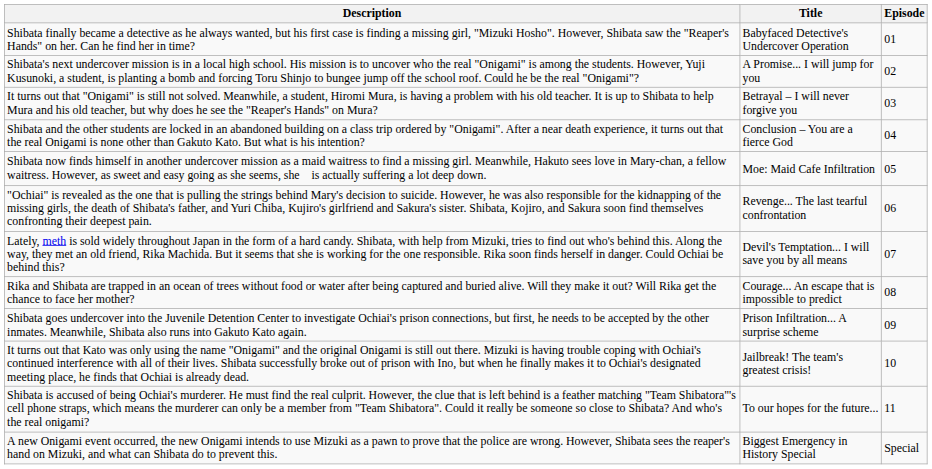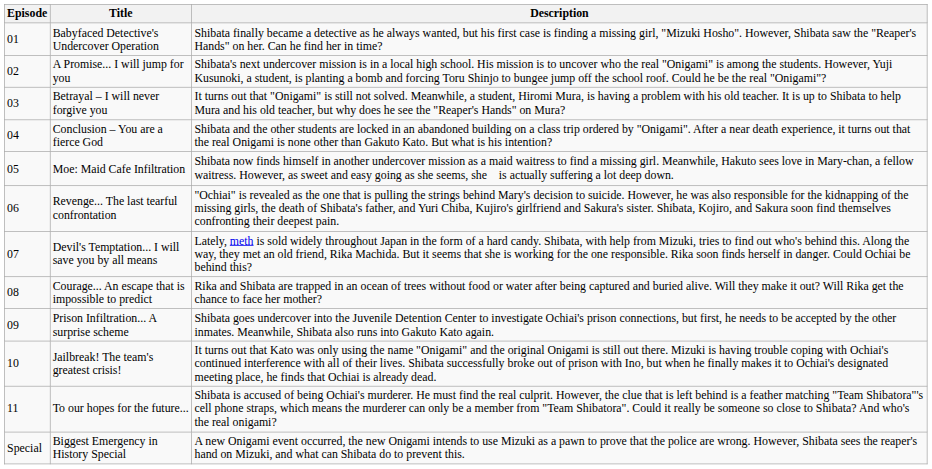 <table class="wikitable">
 <tr>
+<th>Episode</th>
+<th>Title</th>
 <th>Description</th>
-<th>Title</th>
-<th>Episode</th>
 </tr>
 <tr>
+<td>01</td>
+<td>Babyfaced Detective's Undercover Operation</td>
 <td>Shibata finally became a detective as he always wanted, but his first case is finding a missing girl, "Mizuki Hosho". However, Shibata saw the "Reaper's Hands" on her. Can he find her in time?</td>
-<td>Babyfaced Detective's Undercover Operation</td>
-<td>01</td>
 </tr>
 <tr>
+<td>02</td>
+<td>A Promise... I will jump for you</td>
 <td>Shibata's next undercover mission is in a local high school. His mission is to uncover who the real "Onigami" is among the students. However, Yuji Kusunoki, a student, is planting a bomb and forcing Toru Shinjo to bungee jump off the school roof. Could he be the real "Onigami"?</td>
-<td>A Promise... I will jump for you</td>
-<td>02</td>
 </tr>
 <tr>
+<td>03</td>
+<td>Betrayal – I will never forgive you</td>
 <td>It turns out that "Onigami" is still not solved. Meanwhile, a student, Hiromi Mura, is having a problem with his old teacher. It is up to Shibata to help Mura and his old teacher, but why does he see the "Reaper's Hands" on Mura?</td>
-<td>Betrayal – I will never forgive you</td>
-<td>03</td>
 </tr>
 <tr>
+<td>04</td>
+<td>Conclusion – You are a fierce God</td>
 <td>Shibata and the other students are locked in an abandoned building on a class trip ordered by "Onigami". After a near death experience, it turns out that the real Onigami is none other than Gakuto Kato. But what is his intention?</td>
-<td>Conclusion – You are a fierce God</td>
-<td>04</td>
 </tr>
 <tr>
+<td>05</td>
+<td>Moe: Maid Cafe Infiltration</td>
 <td>Shibata now finds himself in another undercover mission as a maid waitress to find a missing girl. Meanwhile, Hakuto sees love in Mary-chan, a fellow waitress. However, as sweet and easy going as she seems, she　is actually suffering a lot deep down.</td>
-<td>Moe: Maid Cafe Infiltration</td>
-<td>05</td>
 </tr>
 <tr>
+<td>06</td>
+<td>Revenge... The last tearful confrontation</td>
 <td>"Ochiai" is revealed as the one that is pulling the strings behind Mary's decision to suicide. However, he was also responsible for the kidnapping of the missing girls, the death of Shibata's father, and Yuri Chiba, Kujiro's girlfriend and Sakura's sister. Shibata, Kojiro, and Sakura soon find themselves confronting their deepest pain.</td>
-<td>Revenge... The last tearful confrontation</td>
-<td>06</td>
 </tr>
 <tr>
+<td>07</td>
+<td>Devil's Temptation... I will save you by all means</td>
 <td>Lately, <a href='#'>meth</a> is sold widely throughout Japan in the form of a hard candy. Shibata, with help from Mizuki, tries to find out who's behind this. Along the way, they met an old friend, Rika Machida. But it seems that she is working for the one responsible. Rika soon finds herself in danger. Could Ochiai be behind this?</td>
-<td>Devil's Temptation... I will save you by all means</td>
-<td>07</td>
 </tr>
 <tr>
+<td>08</td>
+<td>Courage... An escape that is impossible to predict</td>
 <td>Rika and Shibata are trapped in an ocean of trees without food or water after being captured and buried alive. Will they make it out? Will Rika get the chance to face her mother?</td>
-<td>Courage... An escape that is impossible to predict</td>
-<td>08</td>
 </tr>
 <tr>
+<td>09</td>
+<td>Prison Infiltration... A surprise scheme</td>
 <td>Shibata goes undercover into the Juvenile Detention Center to investigate Ochiai's prison connections, but first, he needs to be accepted by the other inmates. Meanwhile, Shibata also runs into Gakuto Kato again.</td>
-<td>Prison Infiltration... A surprise scheme</td>
-<td>09</td>
 </tr>
 <tr>
+<td>10</td>
+<td>Jailbreak! The team's greatest crisis!</td>
 <td>It turns out that Kato was only using the name "Onigami" and the original Onigami is still out there. Mizuki is having trouble coping with Ochiai's continued interference with all of their lives. Shibata successfully broke out of prison with Ino, but when he finally makes it to Ochiai's designated meeting place, he finds that Ochiai is already dead.</td>
-<td>Jailbreak! The team's greatest crisis!</td>
-<td>10</td>
 </tr>
 <tr>
+<td>11</td>
+<td>To our hopes for the future...</td>
 <td>Shibata is accused of being Ochiai's murderer. He must find the real culprit. However, the clue that is left behind is a feather matching "Team Shibatora"'s cell phone straps, which means the murderer can only be a member from "Team Shibatora". Could it really be someone so close to Shibata? And who's the real onigami?</td>
-<td>To our hopes for the future...</td>
-<td>11</td>
 </tr>
 <tr>
+<td>Special</td>
+<td>Biggest Emergency in History Special</td>
 <td>A new Onigami event occurred, the new Onigami intends to use Mizuki as a pawn to prove that the police are wrong. However, Shibata sees the reaper's hand on Mizuki, and what can Shibata do to prevent this.</td>
-<td>Biggest Emergency in History Special</td>
-<td>Special</td>
 </tr>
 </table>
